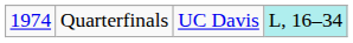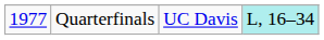 <table class="wikitable">
 <tr>
 </tr>
 <tr align="center">
-<td><a href='#'>1974</a></td>
+<td><a href='#'>1977</a></td>
 <td>Quarterfinals</td>
 <td><a href='#'>UC Davis</a></td>
 <td style="background: paleturquoise;">L, 16–34</td>
 </tr>
 </table>
